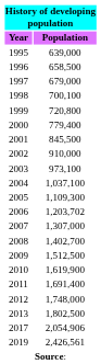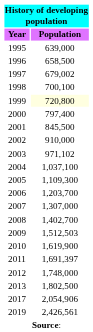 <table class="toc" style="float:right; font-size:90%; text-align:center; margin:1em; margin-top:0.5em;">
 <tr style="background:#0ff;">
 <td colspan=2><strong>History of developing</strong><br><strong>population</strong></td>
 </tr>
 <tr style="background:#df73ff;">
 <th>Year</th>
 <th>Population</th>
 </tr>
 <tr>
 <td>1995</td>
 <td>639,000</td>
 </tr>
 <tr>
 <td>1996</td>
 <td>658,500</td>
 </tr>
 <tr>
 <td>1997</td>
-<td>679,000</td>
+<td>679,002</td>
 </tr>
 <tr>
 <td>1998</td>
 <td>700,100</td>
 </tr>
 <tr>
 <td>1999</td>
-<td>720,800</td>
+<td style="background: lightyellow;">720,800</td>
 </tr>
 <tr>
 <td>2000</td>
-<td>779,400</td>
+<td>797,400</td>
 </tr>
 <tr>
 <td>2001</td>
 <td>845,500</td>
 </tr>
 <tr>
 <td>2002</td>
 <td>910,000</td>
 </tr>
 <tr>
 <td>2003</td>
-<td>973,100</td>
+<td>971,102</td>
 </tr>
 <tr>
 <td>2004</td>
 <td>1,037,100</td>
 </tr>
 <tr>
 <td>2005</td>
 <td>1,109,300</td>
 </tr>
 <tr>
 <td>2006</td>
-<td>1,203,702</td>
+<td>1,203,700</td>
 </tr>
 <tr>
 <td>2007</td>
 <td>1,307,000</td>
 </tr>
 <tr>
 <td>2008</td>
 <td>1,402,700</td>
 </tr>
 <tr>
 <td>2009</td>
-<td>1,512,500</td>
+<td>1,512,503</td>
 </tr>
 <tr>
 <td>2010</td>
 <td>1,619,900</td>
 </tr>
 <tr>
 <td>2011</td>
-<td>1,691,400</td>
+<td>1,691,397</td>
 </tr>
 <tr>
 <td>2012</td>
 <td>1,748,000</td>
 </tr>
 <tr>
 <td>2013</td>
 <td>1,802,500</td>
 </tr>
 <tr>
 <td>2017</td>
 <td>2,054,906</td>
 </tr>
 <tr>
 <td>2019</td>
 <td>2,426,561</td>
 </tr>
 <tr>
 <td colspan=2 style="text-align:center"><strong>Source</strong>:</td>
 </tr>
 </table>
